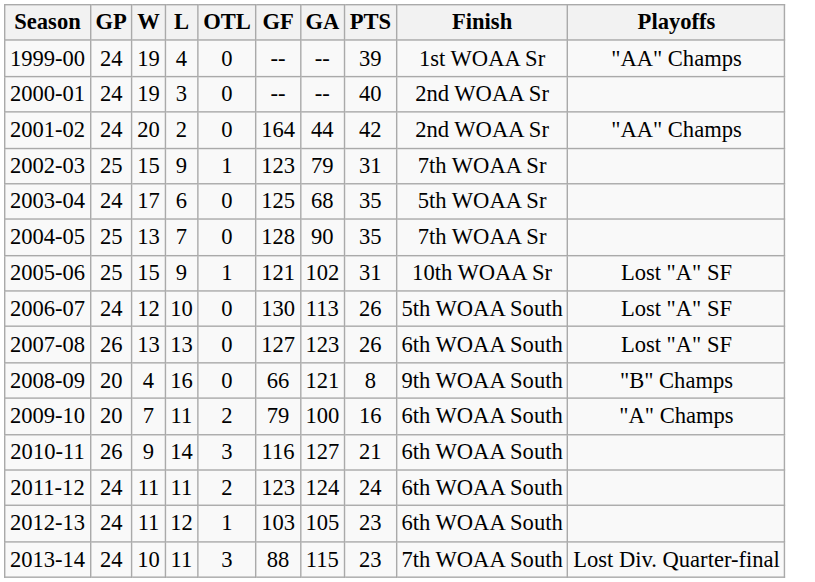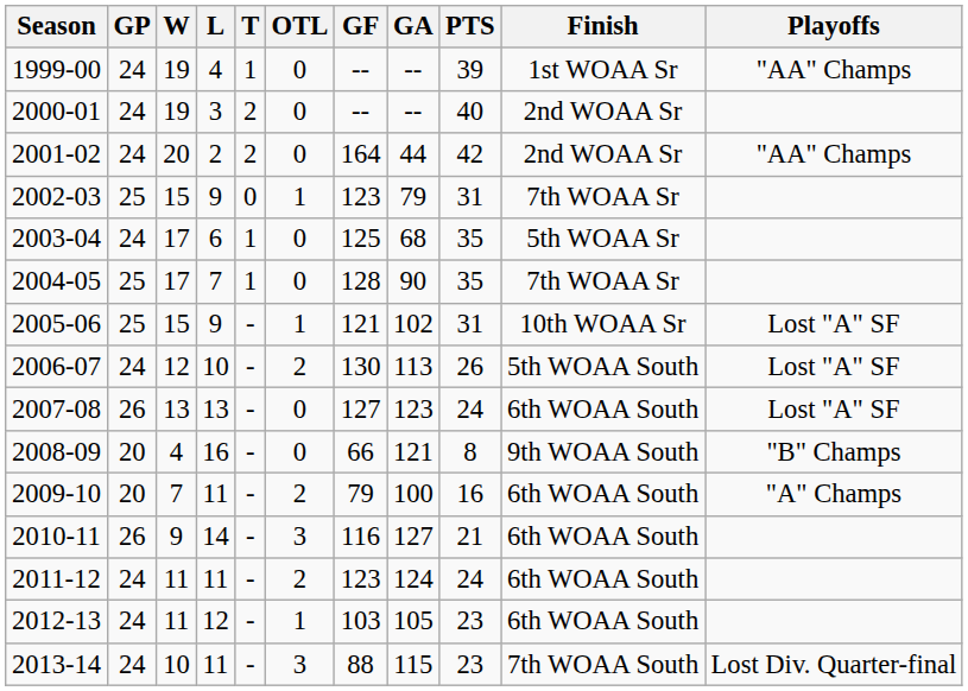 <table class="wikitable">
 <tr>
 <th>Season</th>
 <th>GP</th>
 <th>W</th>
 <th>L</th>
+<th>T</th>
 <th>OTL</th>
 <th>GF</th>
 <th>GA</th>
 <th>PTS</th>
 <th>Finish</th>
 <th>Playoffs</th>
 </tr>
 <tr align="center">
 <td>1999-00</td>
 <td>24</td>
 <td>19</td>
 <td>4</td>
+<td>1</td>
 <td>0</td>
 <td>--</td>
 <td>--</td>
 <td>39</td>
 <td>1st WOAA Sr</td>
 <td>"AA" Champs</td>
 </tr>
 <tr align="center">
 <td>2000-01</td>
 <td>24</td>
 <td>19</td>
 <td>3</td>
+<td>2</td>
 <td>0</td>
 <td>--</td>
 <td>--</td>
 <td>40</td>
 <td>2nd WOAA Sr</td>
 <td></td>
 </tr>
 <tr align="center">
 <td>2001-02</td>
 <td>24</td>
 <td>20</td>
+<td>2</td>
 <td>2</td>
 <td>0</td>
 <td>164</td>
 <td>44</td>
 <td>42</td>
 <td>2nd WOAA Sr</td>
 <td>"AA" Champs</td>
 </tr>
 <tr align="center">
 <td>2002-03</td>
 <td>25</td>
 <td>15</td>
 <td>9</td>
+<td>0</td>
 <td>1</td>
 <td>123</td>
 <td>79</td>
 <td>31</td>
 <td>7th WOAA Sr</td>
 <td></td>
 </tr>
 <tr align="center">
 <td>2003-04</td>
 <td>24</td>
 <td>17</td>
 <td>6</td>
+<td>1</td>
 <td>0</td>
 <td>125</td>
 <td>68</td>
 <td>35</td>
 <td>5th WOAA Sr</td>
 <td></td>
 </tr>
 <tr align="center">
 <td>2004-05</td>
 <td>25</td>
-<td>13</td>
+<td>17</td>
 <td>7</td>
+<td>1</td>
 <td>0</td>
 <td>128</td>
 <td>90</td>
 <td>35</td>
 <td>7th WOAA Sr</td>
 <td></td>
 </tr>
 <tr align="center">
 <td>2005-06</td>
 <td>25</td>
 <td>15</td>
 <td>9</td>
+<td>-</td>
 <td>1</td>
 <td>121</td>
 <td>102</td>
 <td>31</td>
 <td>10th WOAA Sr</td>
 <td>Lost "A" SF</td>
 </tr>
 <tr align="center">
 <td>2006-07</td>
 <td>24</td>
 <td>12</td>
 <td>10</td>
-<td>0</td>
+<td>-</td>
+<td>2</td>
 <td>130</td>
 <td>113</td>
 <td>26</td>
 <td>5th WOAA South</td>
 <td>Lost "A" SF</td>
 </tr>
 <tr align="center">
 <td>2007-08</td>
 <td>26</td>
 <td>13</td>
 <td>13</td>
+<td>-</td>
 <td>0</td>
 <td>127</td>
 <td>123</td>
-<td>26</td>
+<td>24</td>
 <td>6th WOAA South</td>
 <td>Lost "A" SF</td>
 </tr>
 <tr align="center">
 <td>2008-09</td>
 <td>20</td>
 <td>4</td>
 <td>16</td>
+<td>-</td>
 <td>0</td>
 <td>66</td>
 <td>121</td>
 <td>8</td>
 <td>9th WOAA South</td>
 <td>"B" Champs</td>
 </tr>
 <tr align="center">
 <td>2009-10</td>
 <td>20</td>
 <td>7</td>
 <td>11</td>
+<td>-</td>
 <td>2</td>
 <td>79</td>
 <td>100</td>
 <td>16</td>
 <td>6th WOAA South</td>
 <td>"A" Champs</td>
 </tr>
 <tr align="center">
 <td>2010-11</td>
 <td>26</td>
 <td>9</td>
 <td>14</td>
+<td>-</td>
 <td>3</td>
 <td>116</td>
 <td>127</td>
 <td>21</td>
 <td>6th WOAA South</td>
 <td></td>
 </tr>
 <tr align="center">
 <td>2011-12</td>
 <td>24</td>
 <td>11</td>
 <td>11</td>
+<td>-</td>
 <td>2</td>
 <td>123</td>
 <td>124</td>
 <td>24</td>
 <td>6th WOAA South</td>
 <td></td>
 </tr>
 <tr align="center">
 <td>2012-13</td>
 <td>24</td>
 <td>11</td>
 <td>12</td>
+<td>-</td>
 <td>1</td>
 <td>103</td>
 <td>105</td>
 <td>23</td>
 <td>6th WOAA South</td>
 <td></td>
 </tr>
 <tr align="center">
 <td>2013-14</td>
 <td>24</td>
 <td>10</td>
 <td>11</td>
+<td>-</td>
 <td>3</td>
 <td>88</td>
 <td>115</td>
 <td>23</td>
 <td>7th WOAA South</td>
 <td>Lost Div. Quarter-final</td>
 </tr>
 </table>
